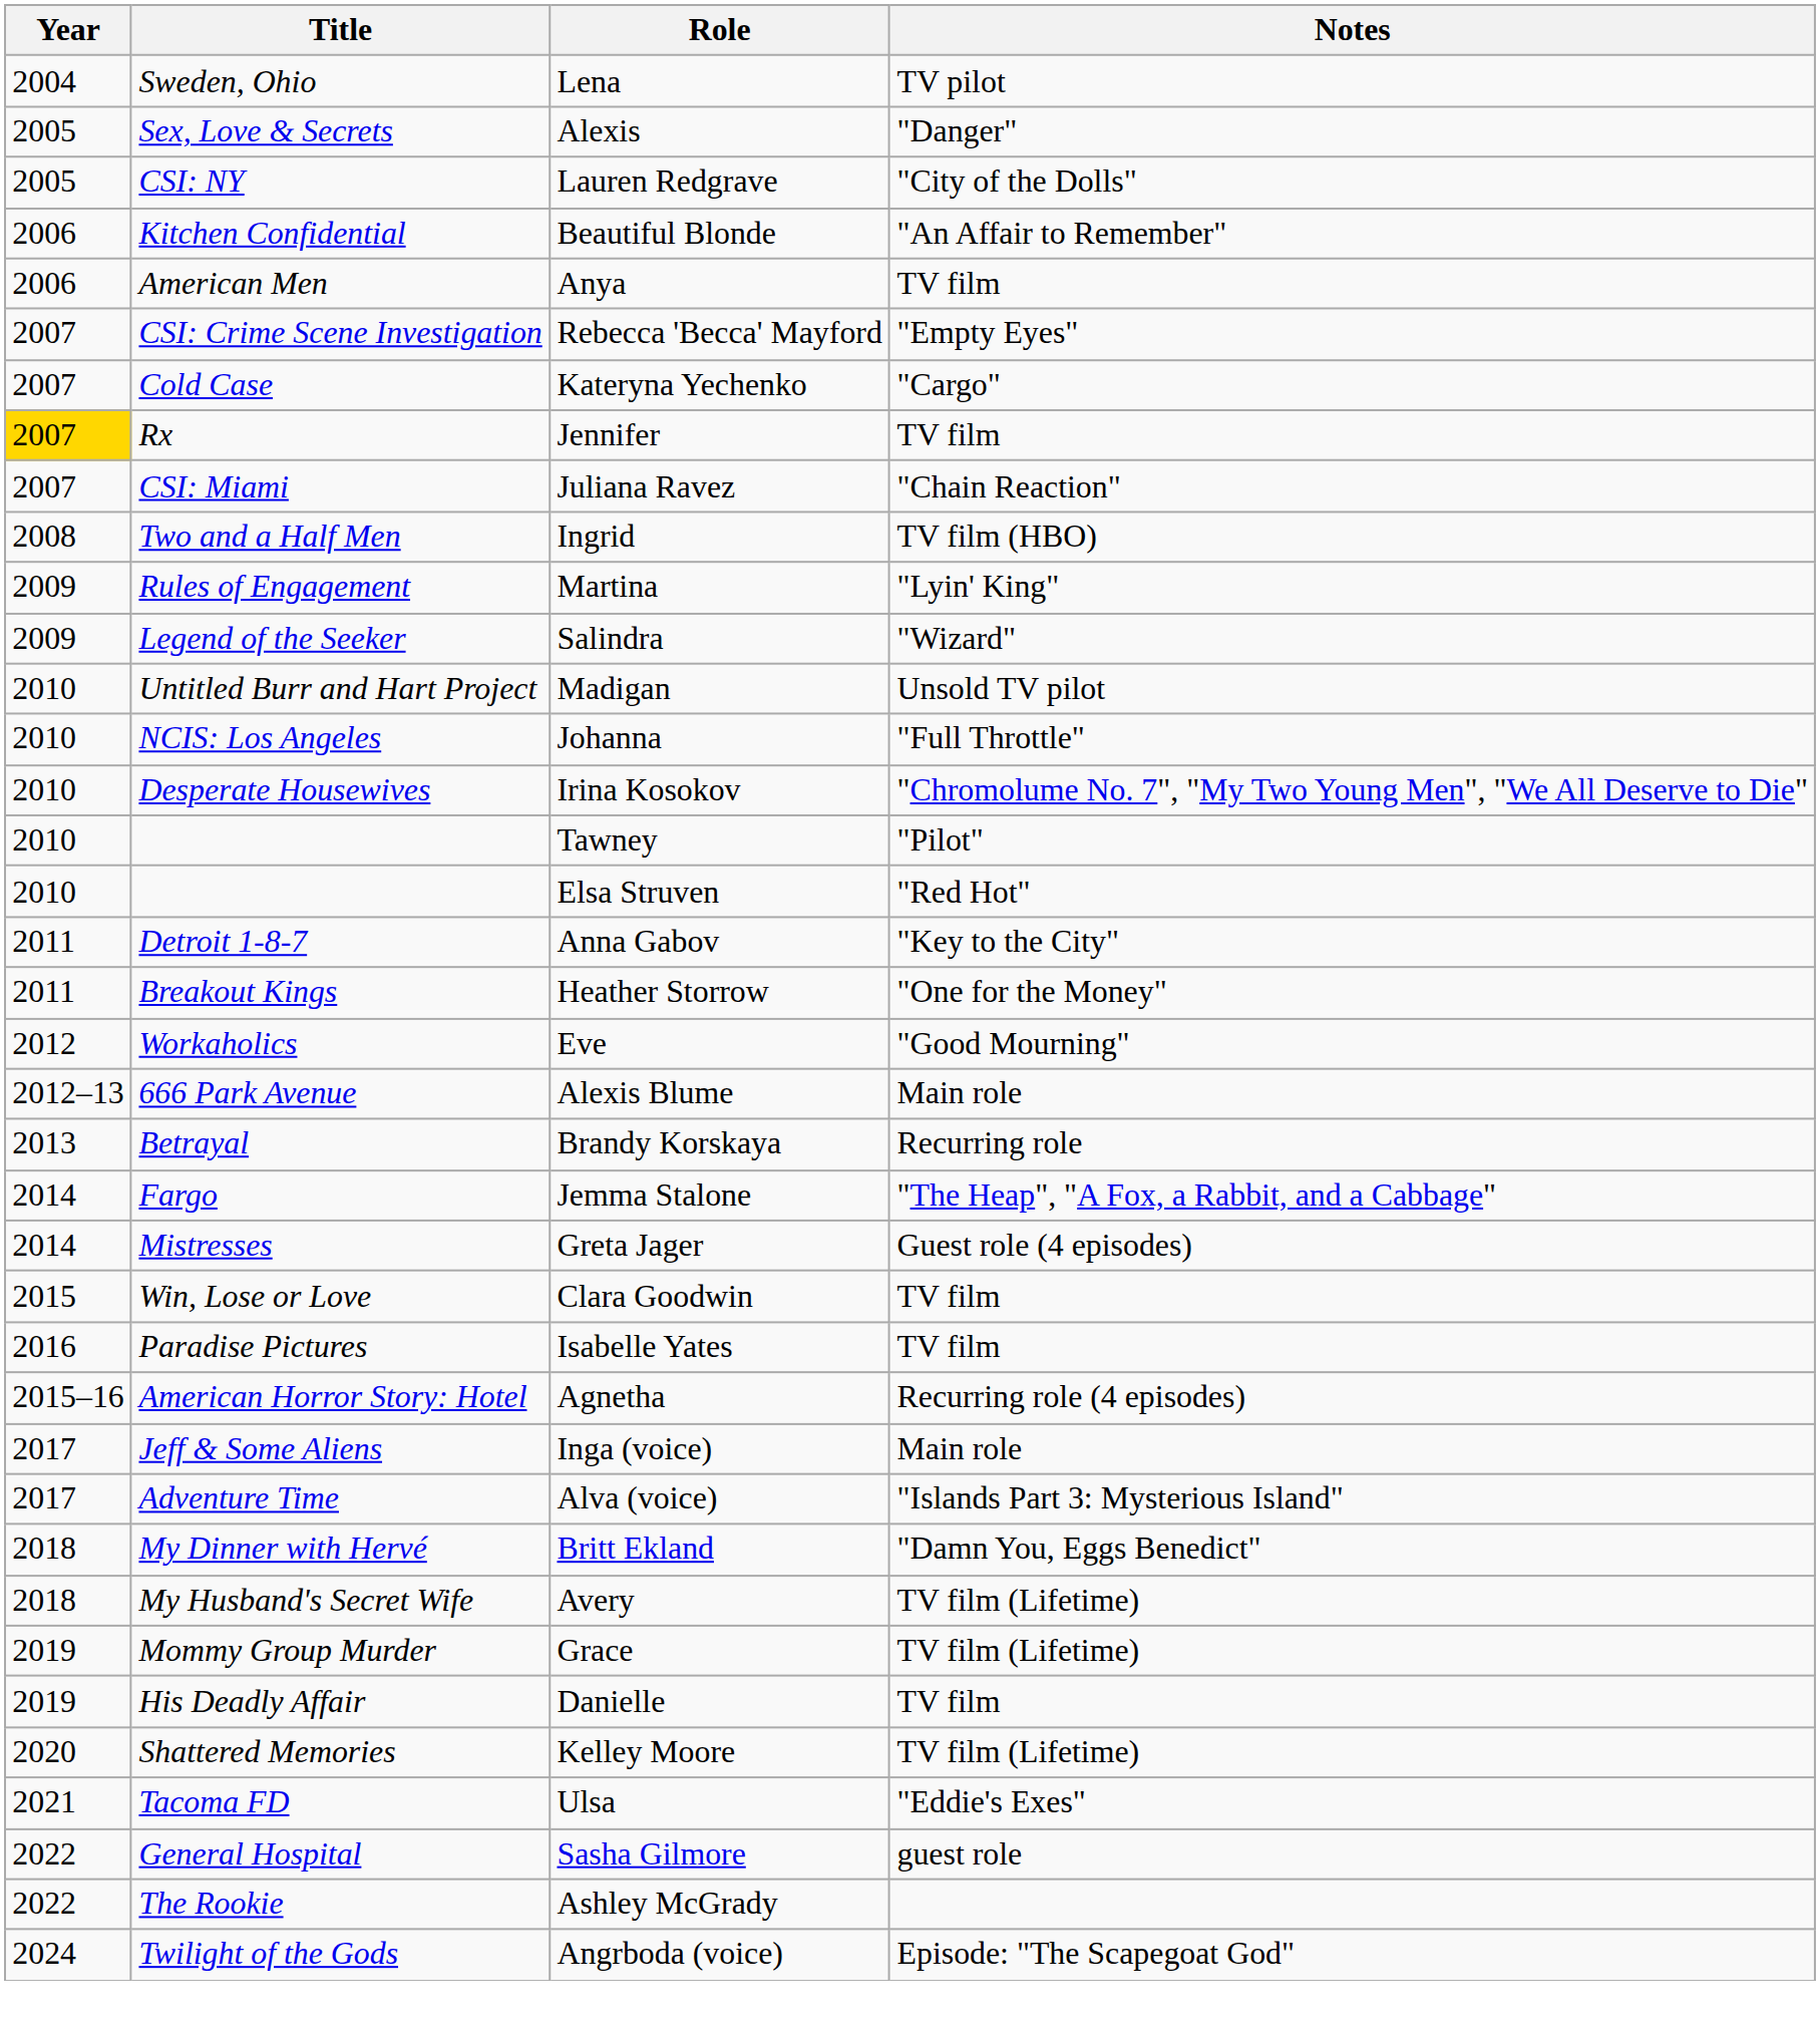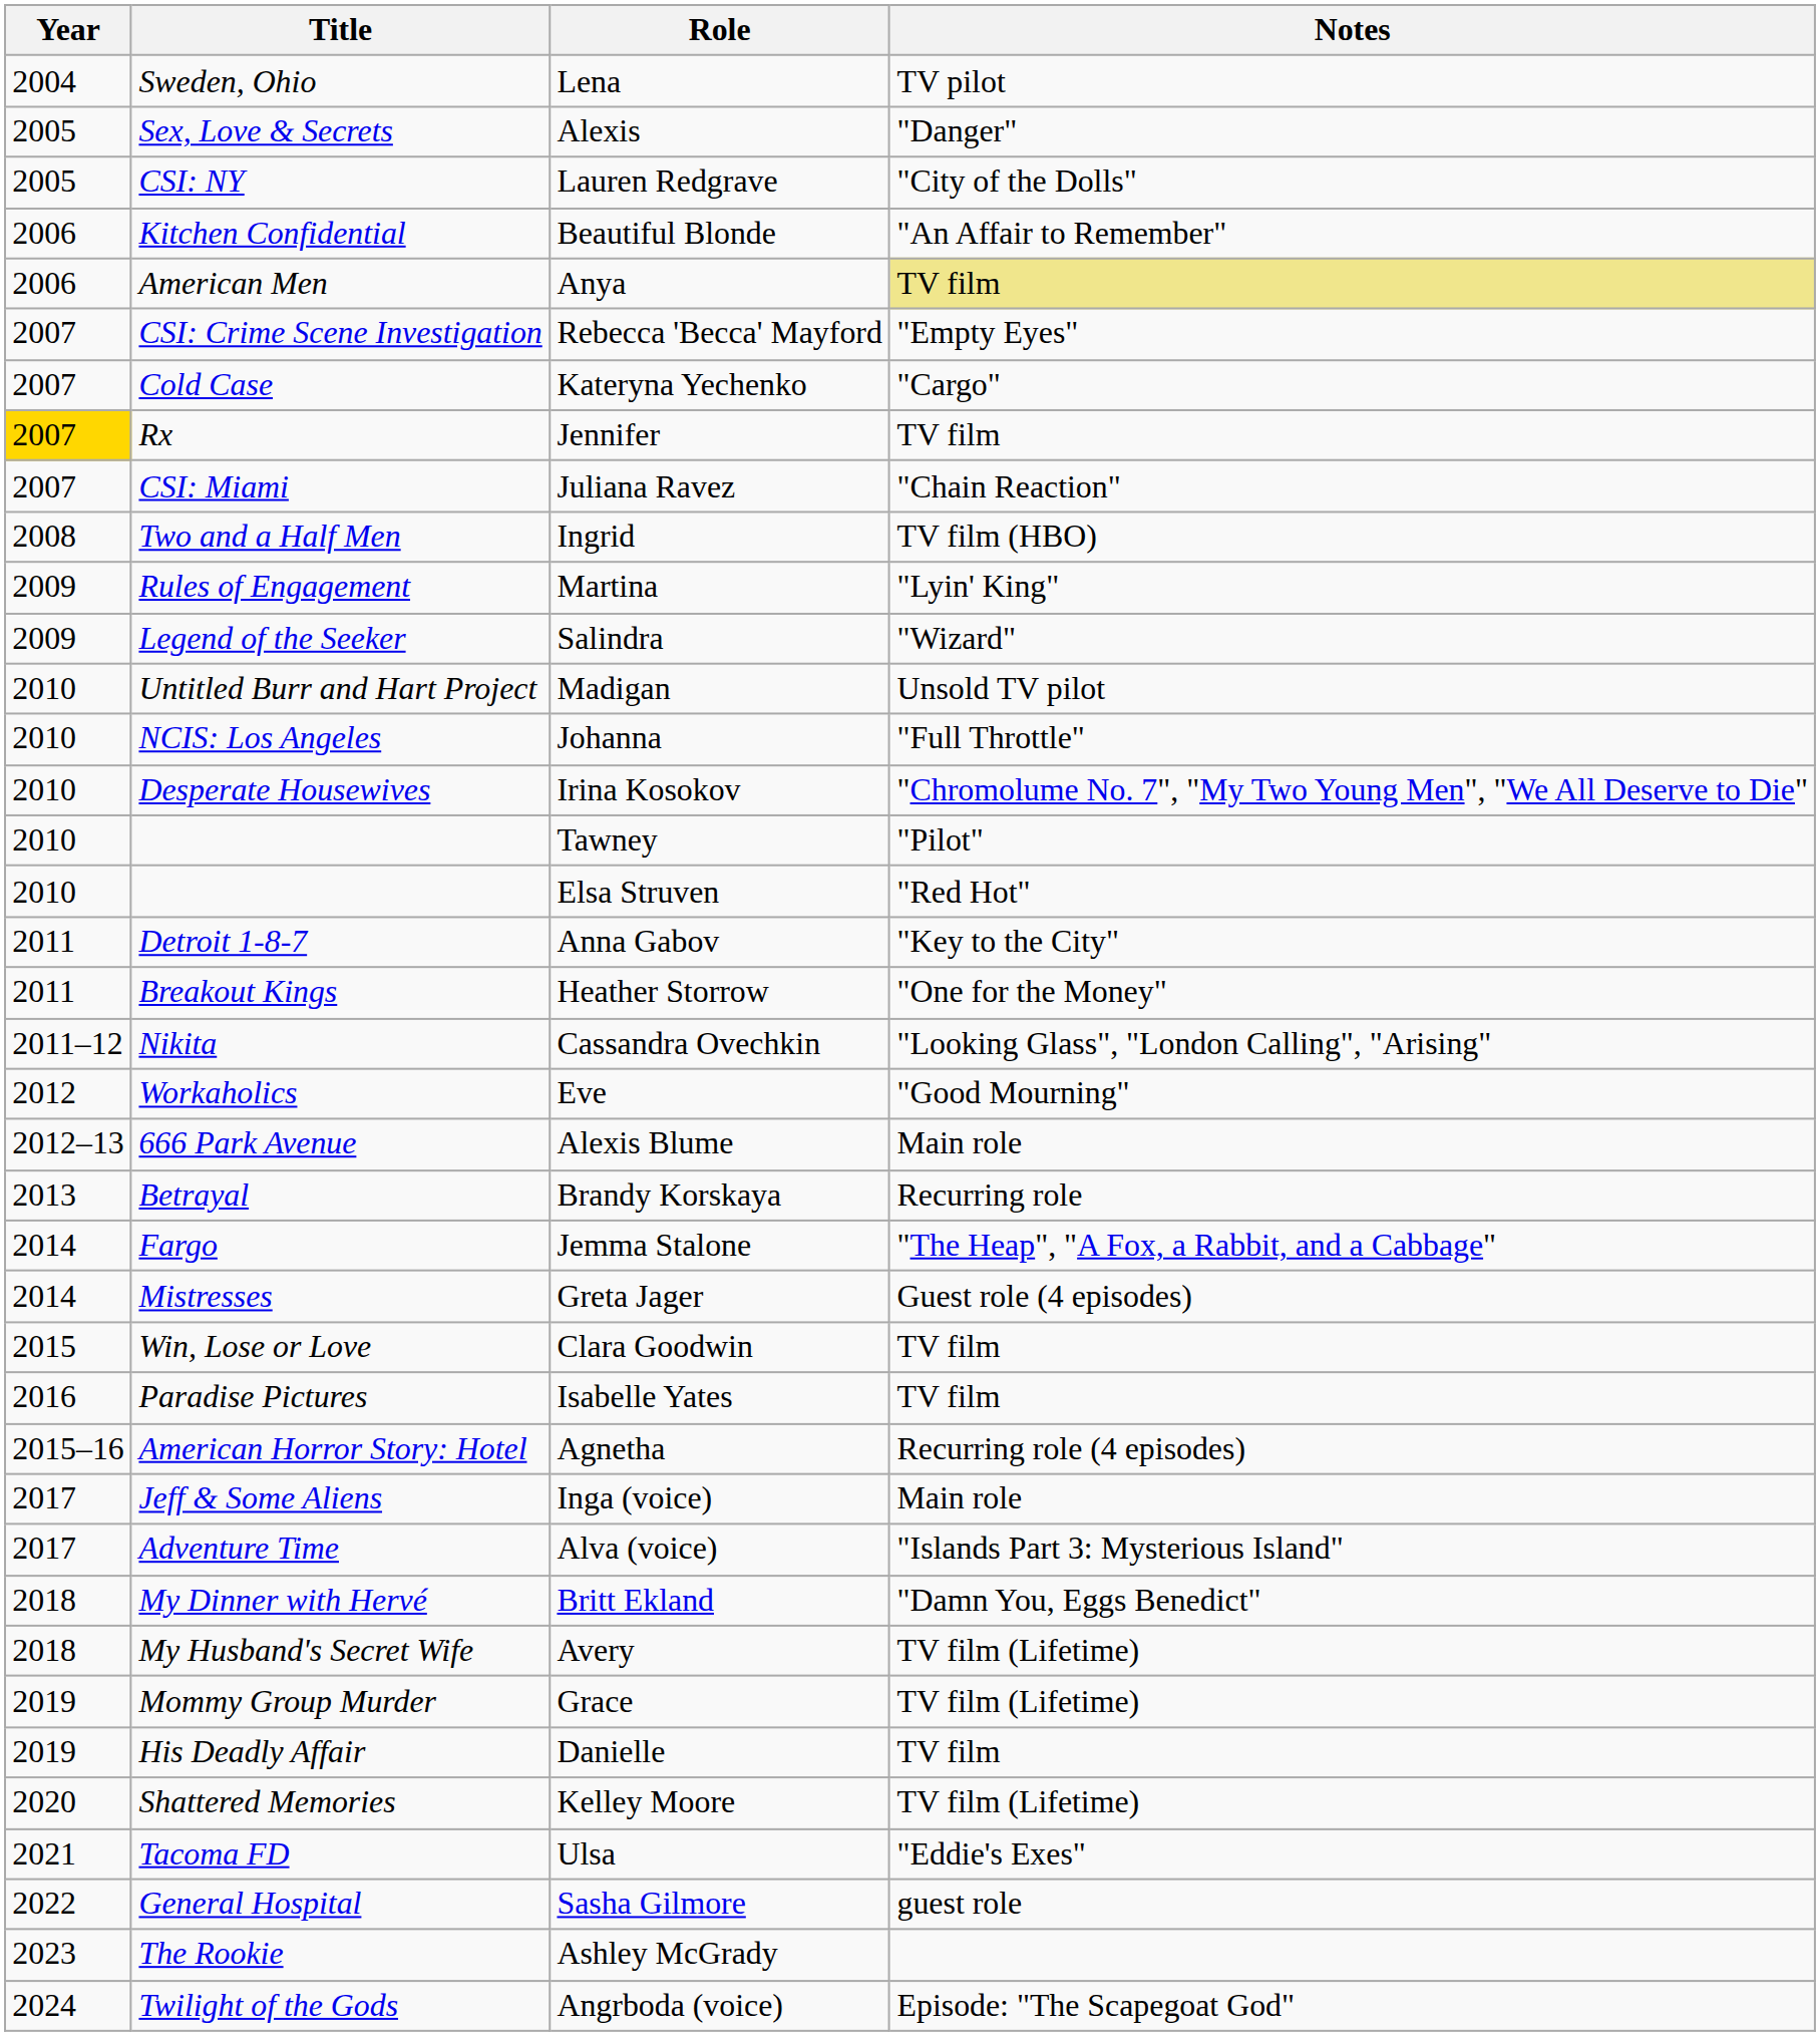 <table class="wikitable sortable">
 <tr>
 <th>Year</th>
 <th>Title</th>
 <th>Role</th>
 <th class="unsortable">Notes</th>
 </tr>
 <tr>
 <td>2004</td>
 <td><em>Sweden, Ohio</em></td>
 <td>Lena</td>
 <td>TV pilot</td>
 </tr>
 <tr>
 <td>2005</td>
 <td><em><a href='#'>Sex, Love & Secrets</a></em></td>
 <td>Alexis</td>
 <td>"Danger"</td>
 </tr>
 <tr>
 <td>2005</td>
 <td><em><a href='#'>CSI: NY</a></em></td>
 <td>Lauren Redgrave</td>
 <td>"City of the Dolls"</td>
 </tr>
 <tr>
 <td>2006</td>
 <td><em><a href='#'>Kitchen Confidential</a></em></td>
 <td>Beautiful Blonde</td>
 <td>"An Affair to Remember"</td>
 </tr>
 <tr>
 <td>2006</td>
 <td><em>American Men</em></td>
 <td>Anya</td>
-<td>TV film</td>
+<td style="background: khaki;">TV film</td>
 </tr>
 <tr>
 <td>2007</td>
 <td><em><a href='#'>CSI: Crime Scene Investigation</a></em></td>
 <td>Rebecca 'Becca' Mayford</td>
 <td>"Empty Eyes"</td>
 </tr>
 <tr>
 <td>2007</td>
 <td><em><a href='#'>Cold Case</a></em></td>
 <td>Kateryna Yechenko</td>
 <td>"Cargo"</td>
 </tr>
 <tr>
 <td style="background: gold;">2007</td>
 <td><em>Rx</em></td>
 <td>Jennifer</td>
 <td>TV film</td>
 </tr>
 <tr>
 <td>2007</td>
 <td><em><a href='#'>CSI: Miami</a></em></td>
 <td>Juliana Ravez</td>
 <td>"Chain Reaction"</td>
 </tr>
 <tr>
 <td>2008</td>
 <td><em><a href='#'>Two and a Half Men</a></em></td>
 <td>Ingrid</td>
 <td>TV film (HBO)</td>
 </tr>
 <tr>
 <td>2009</td>
 <td><em><a href='#'>Rules of Engagement</a></em></td>
 <td>Martina</td>
 <td>"Lyin' King"</td>
 </tr>
 <tr>
 <td>2009</td>
 <td><em><a href='#'>Legend of the Seeker</a></em></td>
 <td>Salindra</td>
 <td>"Wizard"</td>
 </tr>
 <tr>
 <td>2010</td>
 <td><em>Untitled Burr and Hart Project</em></td>
 <td>Madigan</td>
 <td>Unsold TV pilot</td>
 </tr>
 <tr>
 <td>2010</td>
 <td><em><a href='#'>NCIS: Los Angeles</a></em></td>
 <td>Johanna</td>
 <td>"Full Throttle"</td>
 </tr>
 <tr>
 <td>2010</td>
 <td><em><a href='#'>Desperate Housewives</a></em></td>
 <td>Irina Kosokov</td>
 <td>"<a href='#'>Chromolume No. 7</a>", "<a href='#'>My Two Young Men</a>", "<a href='#'>We All Deserve to Die</a>"</td>
 </tr>
 <tr>
 <td>2010</td>
 <td><em></em></td>
 <td>Tawney</td>
 <td>"Pilot"</td>
 </tr>
 <tr>
 <td>2010</td>
 <td><em></em></td>
 <td>Elsa Struven</td>
 <td>"Red Hot"</td>
 </tr>
 <tr>
 <td>2011</td>
 <td><em><a href='#'>Detroit 1-8-7</a></em></td>
 <td>Anna Gabov</td>
 <td>"Key to the City"</td>
 </tr>
 <tr>
 <td>2011</td>
 <td><em><a href='#'>Breakout Kings</a></em></td>
 <td>Heather Storrow</td>
 <td>"One for the Money"</td>
+</tr>
+<tr>
+<td>2011–12</td>
+<td><em><a href='#'>Nikita</a></em></td>
+<td>Cassandra Ovechkin</td>
+<td>"Looking Glass", "London Calling", "Arising"</td>
 </tr>
 <tr>
 <td>2012</td>
 <td><em><a href='#'>Workaholics</a></em></td>
 <td>Eve</td>
 <td>"Good Mourning"</td>
 </tr>
 <tr>
 <td>2012–13</td>
 <td><em><a href='#'>666 Park Avenue</a></em></td>
 <td>Alexis Blume</td>
 <td>Main role</td>
 </tr>
 <tr>
 <td>2013</td>
 <td><em><a href='#'>Betrayal</a></em></td>
 <td>Brandy Korskaya</td>
 <td>Recurring role</td>
 </tr>
 <tr>
 <td>2014</td>
 <td><em><a href='#'>Fargo</a></em></td>
 <td>Jemma Stalone</td>
 <td>"<a href='#'>The Heap</a>", "<a href='#'>A Fox, a Rabbit, and a Cabbage</a>"</td>
 </tr>
 <tr>
 <td>2014</td>
 <td><em><a href='#'>Mistresses</a></em></td>
 <td>Greta Jager</td>
 <td>Guest role (4 episodes)</td>
 </tr>
 <tr>
 <td>2015</td>
 <td><em>Win, Lose or Love</em></td>
 <td>Clara Goodwin</td>
 <td>TV film</td>
 </tr>
 <tr>
 <td>2016</td>
 <td><em>Paradise Pictures</em></td>
 <td>Isabelle Yates</td>
 <td>TV film</td>
 </tr>
 <tr>
 <td>2015–16</td>
 <td><em><a href='#'>American Horror Story: Hotel</a></em></td>
 <td>Agnetha</td>
 <td>Recurring role (4 episodes)</td>
 </tr>
 <tr>
 <td>2017</td>
 <td><em><a href='#'>Jeff & Some Aliens</a></em></td>
 <td>Inga (voice)</td>
 <td>Main role</td>
 </tr>
 <tr>
 <td>2017</td>
 <td><em><a href='#'>Adventure Time</a></em></td>
 <td>Alva (voice)</td>
 <td>"Islands Part 3: Mysterious Island"</td>
 </tr>
 <tr>
 <td>2018</td>
 <td><em><a href='#'>My Dinner with Hervé</a></em></td>
 <td><a href='#'>Britt Ekland</a></td>
 <td>"Damn You, Eggs Benedict"</td>
 </tr>
 <tr>
 <td>2018</td>
 <td><em>My Husband's Secret Wife</em></td>
 <td>Avery</td>
 <td>TV film (Lifetime)</td>
 </tr>
 <tr>
 <td>2019</td>
 <td><em>Mommy Group Murder</em></td>
 <td>Grace</td>
 <td>TV film (Lifetime)</td>
 </tr>
 <tr>
 <td>2019</td>
 <td><em>His Deadly Affair</em></td>
 <td>Danielle</td>
 <td>TV film</td>
 </tr>
 <tr>
 <td>2020</td>
 <td><em>Shattered Memories</em></td>
 <td>Kelley Moore</td>
 <td>TV film (Lifetime)</td>
 </tr>
 <tr>
 <td>2021</td>
 <td><em><a href='#'>Tacoma FD</a></em></td>
 <td>Ulsa</td>
 <td>"Eddie's Exes"</td>
 </tr>
 <tr>
 <td>2022</td>
 <td><em><a href='#'>General Hospital</a></em></td>
 <td><a href='#'>Sasha Gilmore</a></td>
 <td>guest role</td>
 </tr>
 <tr>
-<td>2022</td>
+<td>2023</td>
 <td><em><a href='#'>The Rookie</a></em></td>
 <td>Ashley McGrady</td>
 <td></td>
 </tr>
 <tr>
 <td>2024</td>
 <td><em><a href='#'>Twilight of the Gods</a></em></td>
 <td>Angrboda (voice)</td>
 <td>Episode: "The Scapegoat God"</td>
 </tr>
 </table>
